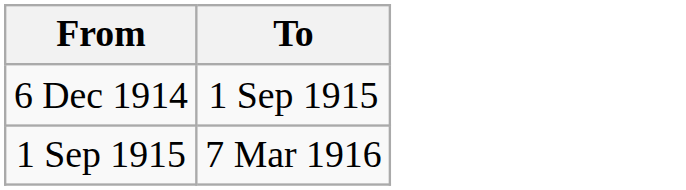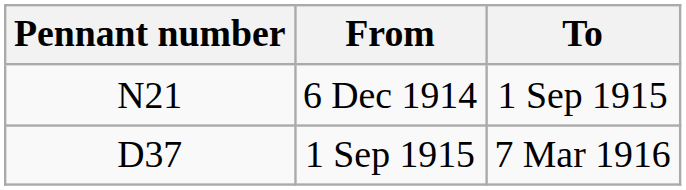 <table class="wikitable" style="text-align:center">
 <tr>
+<th>Pennant number</th>
 <th>From</th>
 <th>To</th>
 </tr>
 <tr>
+<td>N21</td>
 <td>6 Dec 1914</td>
 <td>1 Sep 1915</td>
 </tr>
 <tr>
+<td>D37</td>
 <td>1 Sep 1915</td>
 <td>7 Mar 1916</td>
 </tr>
 </table>
